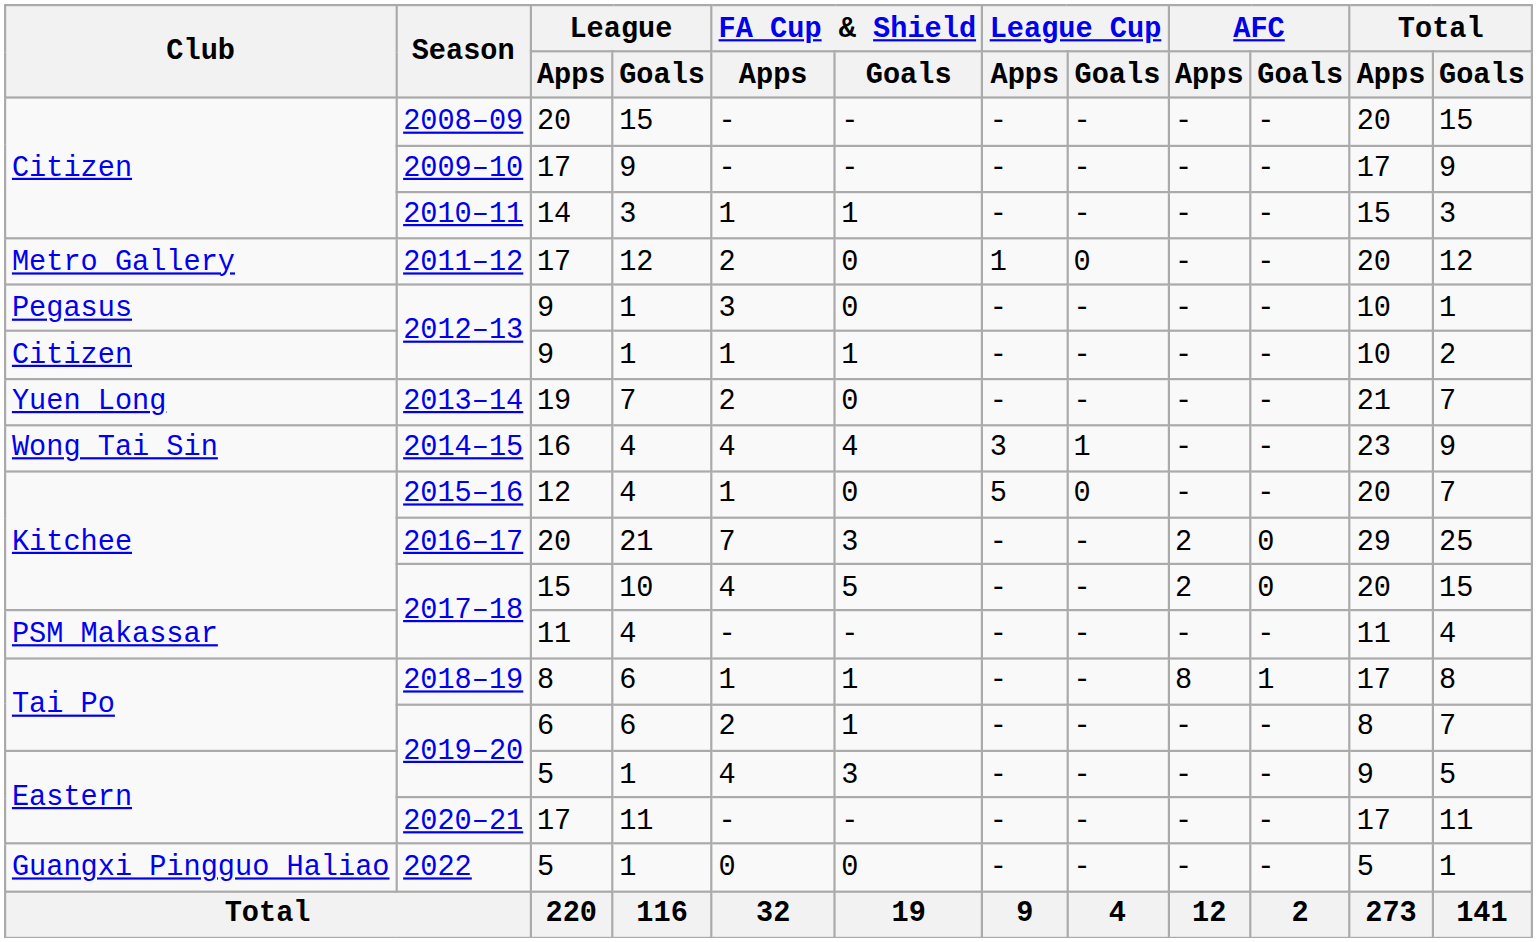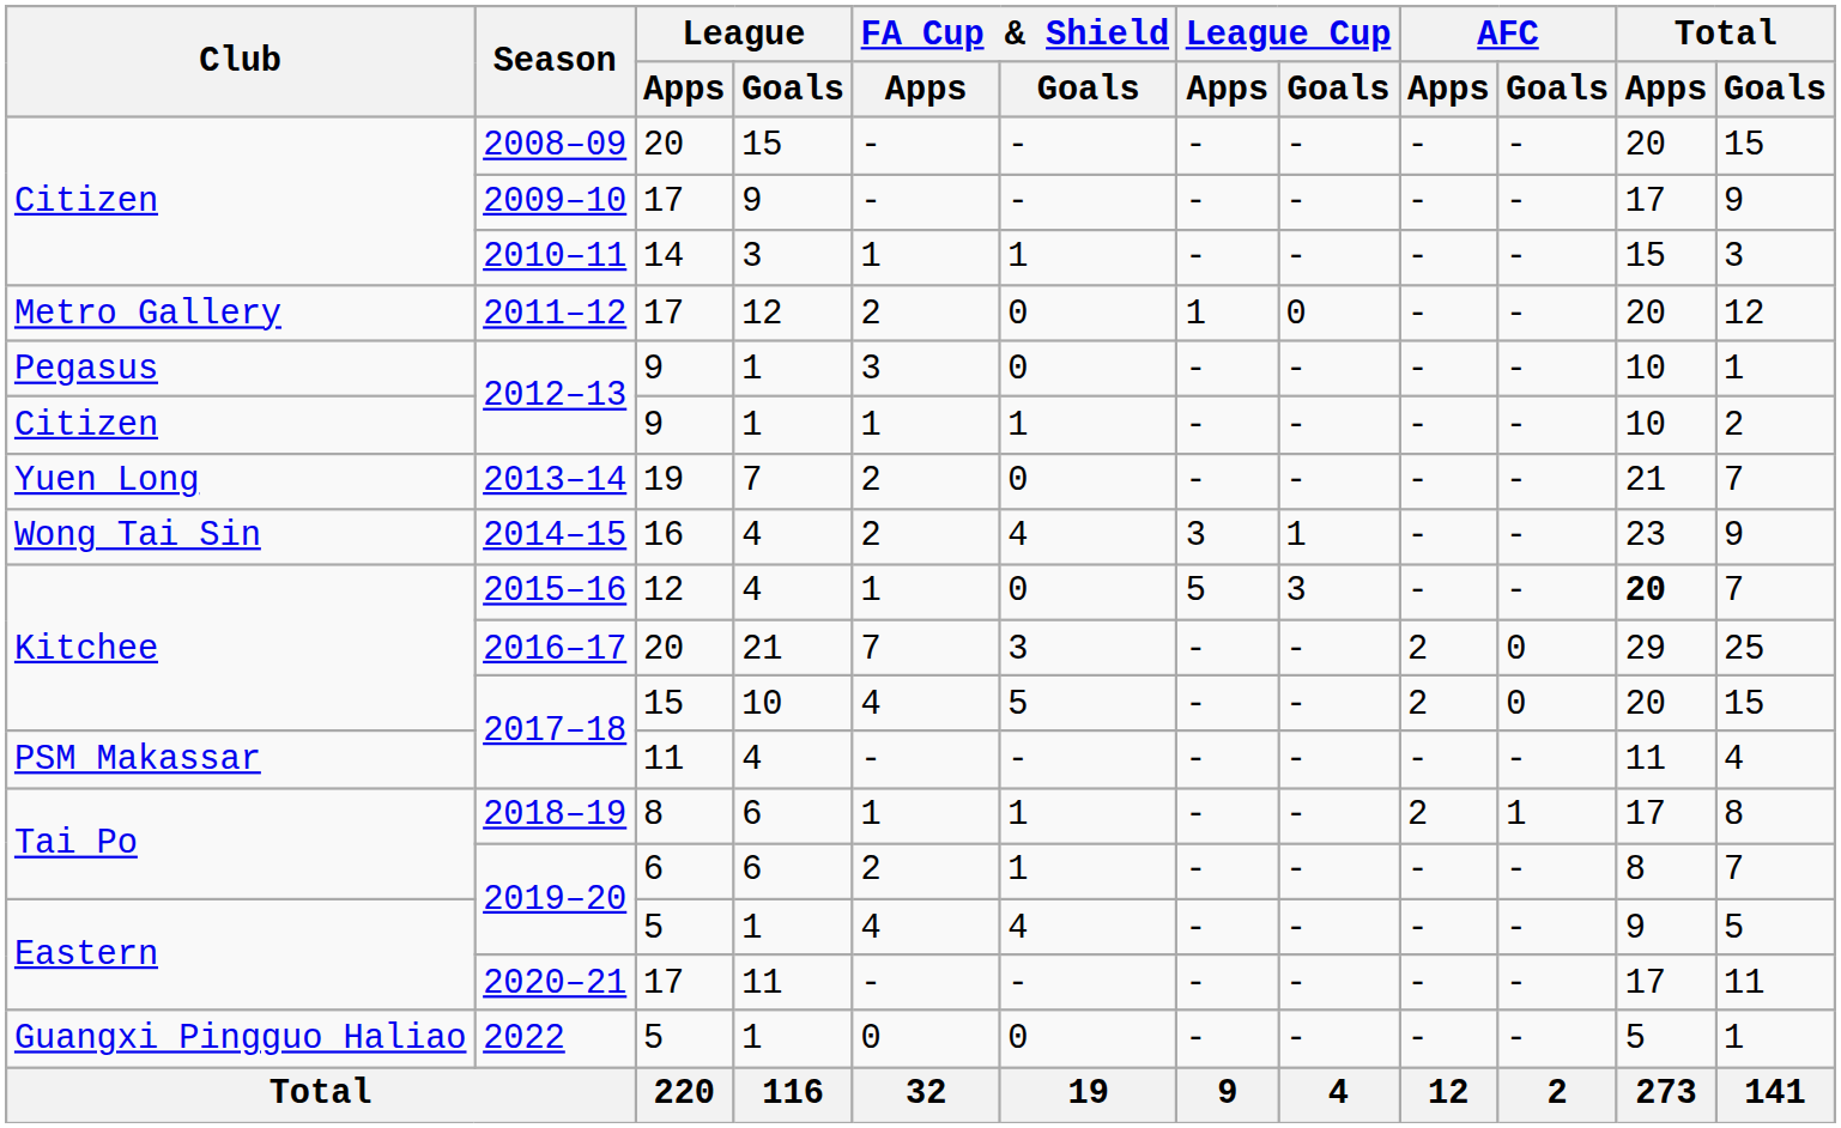 <table class="wikitable">
 <tr>
 <th rowspan="2">Club</th>
 <th rowspan="2">Season</th>
 <th colspan="2">League</th>
 <th colspan="2"><a href='#'>FA Cup</a> & <a href='#'>Shield</a></th>
 <th colspan="2"><a href='#'>League Cup</a></th>
 <th colspan="2"><a href='#'>AFC</a></th>
 <th colspan="2">Total</th>
 </tr>
 <tr>
 <th>Apps</th>
 <th>Goals</th>
 <th>Apps</th>
 <th>Goals</th>
 <th>Apps</th>
 <th>Goals</th>
 <th>Apps</th>
 <th>Goals</th>
 <th>Apps</th>
 <th>Goals</th>
 </tr>
 <tr>
 <td rowspan="3"><a href='#'>Citizen</a></td>
 <td><a href='#'>2008–09</a></td>
 <td>20</td>
 <td>15</td>
 <td>-</td>
 <td>-</td>
 <td>-</td>
 <td>-</td>
 <td>-</td>
 <td>-</td>
 <td>20</td>
 <td>15</td>
 </tr>
 <tr>
 <td><a href='#'>2009–10</a></td>
 <td>17</td>
 <td>9</td>
 <td>-</td>
 <td>-</td>
 <td>-</td>
 <td>-</td>
 <td>-</td>
 <td>-</td>
 <td>17</td>
 <td>9</td>
 </tr>
 <tr>
 <td><a href='#'>2010–11</a></td>
 <td>14</td>
 <td>3</td>
 <td>1</td>
 <td>1</td>
 <td>-</td>
 <td>-</td>
 <td>-</td>
 <td>-</td>
 <td>15</td>
 <td>3</td>
 </tr>
 <tr>
 <td><a href='#'>Metro Gallery</a></td>
 <td><a href='#'>2011–12</a></td>
 <td>17</td>
 <td>12</td>
 <td>2</td>
 <td>0</td>
 <td>1</td>
 <td>0</td>
 <td>-</td>
 <td>-</td>
 <td>20</td>
 <td>12</td>
 </tr>
 <tr>
 <td><a href='#'>Pegasus</a></td>
 <td rowspan="2"><a href='#'>2012–13</a></td>
 <td>9</td>
 <td>1</td>
 <td>3</td>
 <td>0</td>
 <td>-</td>
 <td>-</td>
 <td>-</td>
 <td>-</td>
 <td>10</td>
 <td>1</td>
 </tr>
 <tr>
 <td><a href='#'>Citizen</a></td>
 <td>9</td>
 <td>1</td>
 <td>1</td>
 <td>1</td>
 <td>-</td>
 <td>-</td>
 <td>-</td>
 <td>-</td>
 <td>10</td>
 <td>2</td>
 </tr>
 <tr>
 <td><a href='#'>Yuen Long</a></td>
 <td><a href='#'>2013–14</a></td>
 <td>19</td>
 <td>7</td>
 <td>2</td>
 <td>0</td>
 <td>-</td>
 <td>-</td>
 <td>-</td>
 <td>-</td>
 <td>21</td>
 <td>7</td>
 </tr>
 <tr>
 <td><a href='#'>Wong Tai Sin</a></td>
 <td><a href='#'>2014–15</a></td>
 <td>16</td>
 <td>4</td>
-<td>4</td>
+<td>2</td>
 <td>4</td>
 <td>3</td>
 <td>1</td>
 <td>-</td>
 <td>-</td>
 <td>23</td>
 <td>9</td>
 </tr>
 <tr>
 <td rowspan="3"><a href='#'>Kitchee</a></td>
 <td><a href='#'>2015–16</a></td>
 <td>12</td>
 <td>4</td>
 <td>1</td>
 <td>0</td>
 <td>5</td>
-<td>0</td>
+<td>3</td>
 <td>-</td>
 <td>-</td>
-<td>20</td>
+<td><strong>20</strong></td>
 <td>7</td>
 </tr>
 <tr>
 <td><a href='#'>2016–17</a></td>
 <td>20</td>
 <td>21</td>
 <td>7</td>
 <td>3</td>
 <td>-</td>
 <td>-</td>
 <td>2</td>
 <td>0</td>
 <td>29</td>
 <td>25</td>
 </tr>
 <tr>
 <td rowspan="2"><a href='#'>2017–18</a></td>
 <td>15</td>
 <td>10</td>
 <td>4</td>
 <td>5</td>
 <td>-</td>
 <td>-</td>
 <td>2</td>
 <td>0</td>
 <td>20</td>
 <td>15</td>
 </tr>
 <tr>
 <td><a href='#'>PSM Makassar</a></td>
 <td>11</td>
 <td>4</td>
 <td>-</td>
 <td>-</td>
 <td>-</td>
 <td>-</td>
 <td>-</td>
 <td>-</td>
 <td>11</td>
 <td>4</td>
 </tr>
 <tr>
 <td rowspan="2"><a href='#'>Tai Po</a></td>
 <td><a href='#'>2018–19</a></td>
 <td>8</td>
 <td>6</td>
 <td>1</td>
 <td>1</td>
 <td>-</td>
 <td>-</td>
-<td>8</td>
+<td>2</td>
 <td>1</td>
 <td>17</td>
 <td>8</td>
 </tr>
 <tr>
 <td rowspan="2"><a href='#'>2019–20</a></td>
 <td>6</td>
 <td>6</td>
 <td>2</td>
 <td>1</td>
 <td>-</td>
 <td>-</td>
 <td>-</td>
 <td>-</td>
 <td>8</td>
 <td>7</td>
 </tr>
 <tr>
 <td rowspan="2"><a href='#'>Eastern</a></td>
 <td>5</td>
 <td>1</td>
 <td>4</td>
-<td>3</td>
+<td>4</td>
 <td>-</td>
 <td>-</td>
 <td>-</td>
 <td>-</td>
 <td>9</td>
 <td>5</td>
 </tr>
 <tr>
 <td><a href='#'>2020–21</a></td>
 <td>17</td>
 <td>11</td>
 <td>-</td>
 <td>-</td>
 <td>-</td>
 <td>-</td>
 <td>-</td>
 <td>-</td>
 <td>17</td>
 <td>11</td>
 </tr>
 <tr>
 <td><a href='#'>Guangxi Pingguo Haliao</a></td>
 <td><a href='#'>2022</a></td>
 <td>5</td>
 <td>1</td>
 <td>0</td>
 <td>0</td>
 <td>-</td>
 <td>-</td>
 <td>-</td>
 <td>-</td>
 <td>5</td>
 <td>1</td>
 </tr>
 <tr>
 <th colspan="2">Total</th>
 <th>220</th>
 <th>116</th>
 <th>32</th>
 <th>19</th>
 <th>9</th>
 <th>4</th>
 <th>12</th>
 <th>2</th>
 <th>273</th>
 <th>141</th>
 </tr>
 </table>
